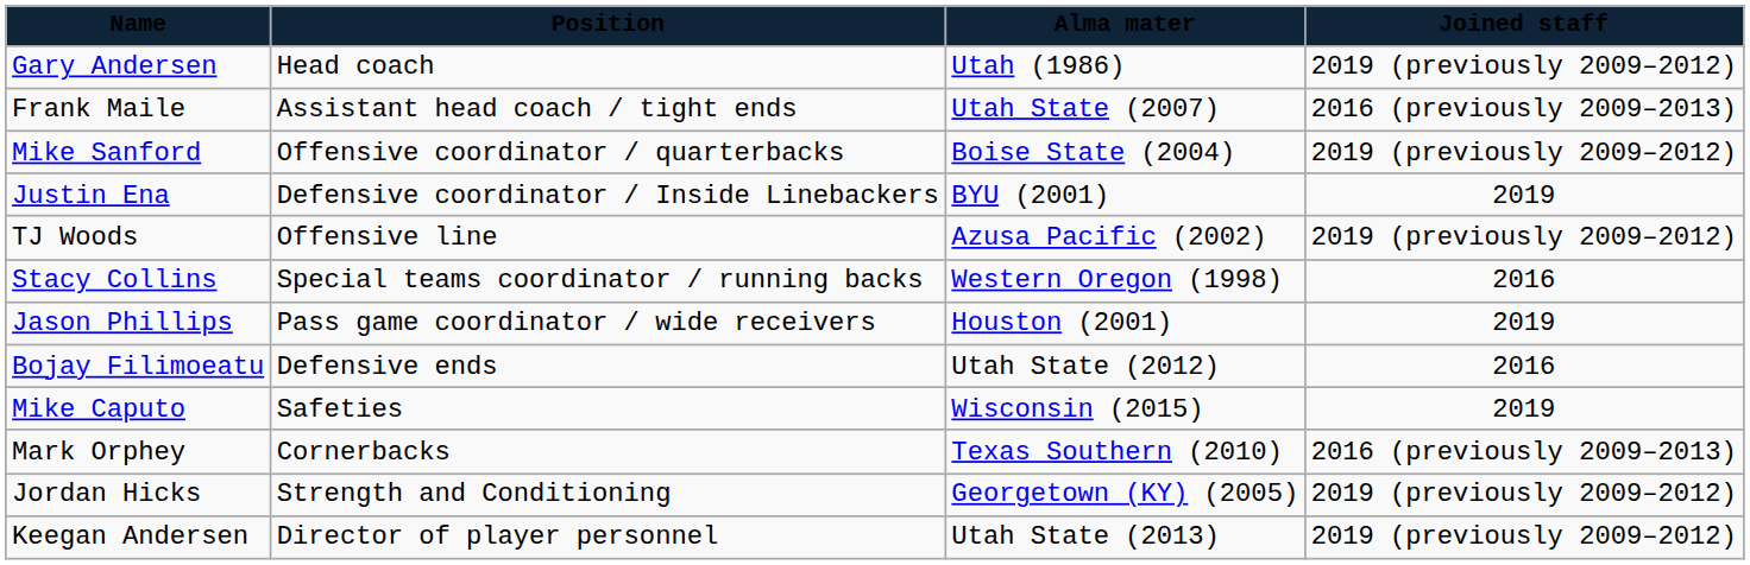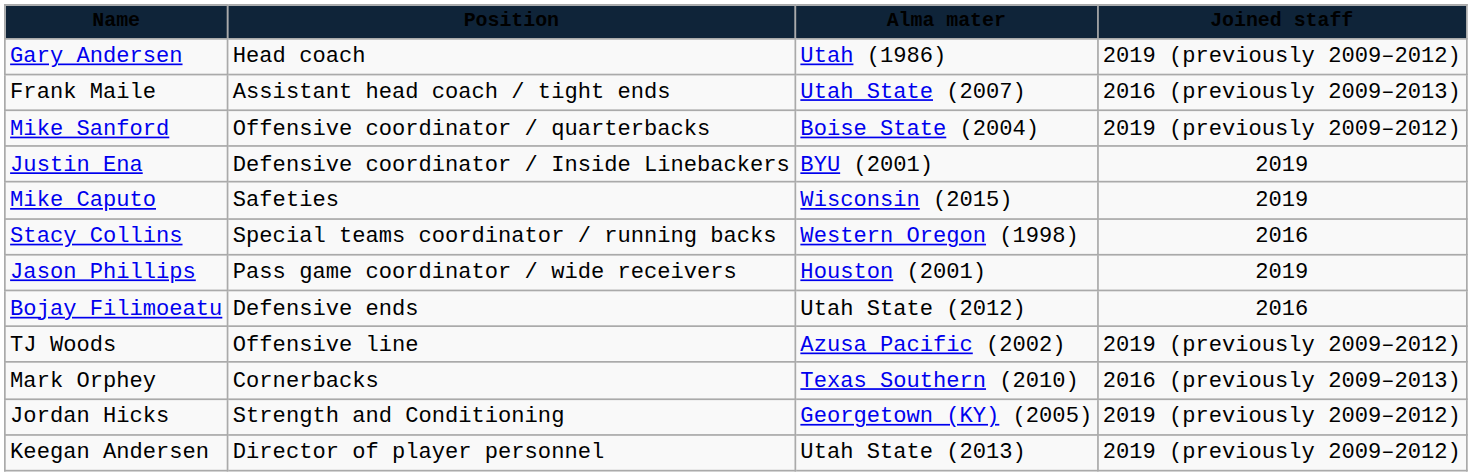 <table class="wikitable">
 <tr style="background:#0F2439; text-align:center;font-size:90%;">
 <td><span><strong>Name</strong> </span></td>
 <td><span><strong>Position</strong> </span></td>
 <td><span><strong>Alma mater</strong></span></td>
 <td><span><strong>Joined staff</strong></span></td>
 </tr>
 <tr>
 <td><a href='#'>Gary Andersen</a></td>
 <td>Head coach</td>
 <td><a href='#'>Utah</a> (1986)</td>
 <td align=center>2019 (previously 2009–2012)</td>
 </tr>
 <tr>
 <td>Frank Maile</td>
 <td>Assistant head coach / tight ends</td>
 <td><a href='#'>Utah State</a> (2007)</td>
 <td align=center>2016 (previously 2009–2013)</td>
 </tr>
 <tr>
 <td><a href='#'>Mike Sanford</a></td>
 <td>Offensive coordinator / quarterbacks</td>
 <td><a href='#'>Boise State</a> (2004)</td>
 <td align=center>2019 (previously 2009–2012)</td>
 </tr>
 <tr>
 <td><a href='#'>Justin Ena</a></td>
 <td>Defensive coordinator / Inside Linebackers</td>
 <td><a href='#'>BYU</a> (2001)</td>
 <td align=center>2019</td>
 </tr>
 <tr>
-<td>TJ Woods</td>
-<td>Offensive line</td>
-<td><a href='#'>Azusa Pacific</a> (2002)</td>
-<td align=center>2019 (previously 2009–2012)</td>
+<td><a href='#'>Mike Caputo</a></td>
+<td>Safeties</td>
+<td><a href='#'>Wisconsin</a> (2015)</td>
+<td align=center>2019</td>
 </tr>
 <tr>
 <td><a href='#'>Stacy Collins</a></td>
 <td>Special teams coordinator / running backs</td>
 <td><a href='#'>Western Oregon</a> (1998)</td>
 <td align=center>2016</td>
 </tr>
 <tr>
 <td><a href='#'>Jason Phillips</a></td>
 <td>Pass game coordinator / wide receivers</td>
 <td><a href='#'>Houston</a> (2001)</td>
 <td align=center>2019</td>
 </tr>
 <tr>
 <td><a href='#'>Bojay Filimoeatu</a></td>
 <td>Defensive ends</td>
 <td>Utah State (2012)</td>
 <td align=center>2016</td>
 </tr>
 <tr>
-<td><a href='#'>Mike Caputo</a></td>
-<td>Safeties</td>
-<td><a href='#'>Wisconsin</a> (2015)</td>
-<td align=center>2019</td>
+<td>TJ Woods</td>
+<td>Offensive line</td>
+<td><a href='#'>Azusa Pacific</a> (2002)</td>
+<td align=center>2019 (previously 2009–2012)</td>
 </tr>
 <tr>
 <td>Mark Orphey</td>
 <td>Cornerbacks</td>
 <td><a href='#'>Texas Southern</a> (2010)</td>
 <td align=center>2016 (previously 2009–2013)</td>
 </tr>
 <tr>
 <td>Jordan Hicks</td>
 <td>Strength and Conditioning</td>
 <td><a href='#'>Georgetown (KY)</a> (2005)</td>
 <td align=center>2019 (previously 2009–2012)</td>
 </tr>
 <tr>
 <td>Keegan Andersen</td>
 <td>Director of player personnel</td>
 <td>Utah State (2013)</td>
 <td align=center>2019 (previously 2009–2012)</td>
 </tr>
 </table>
